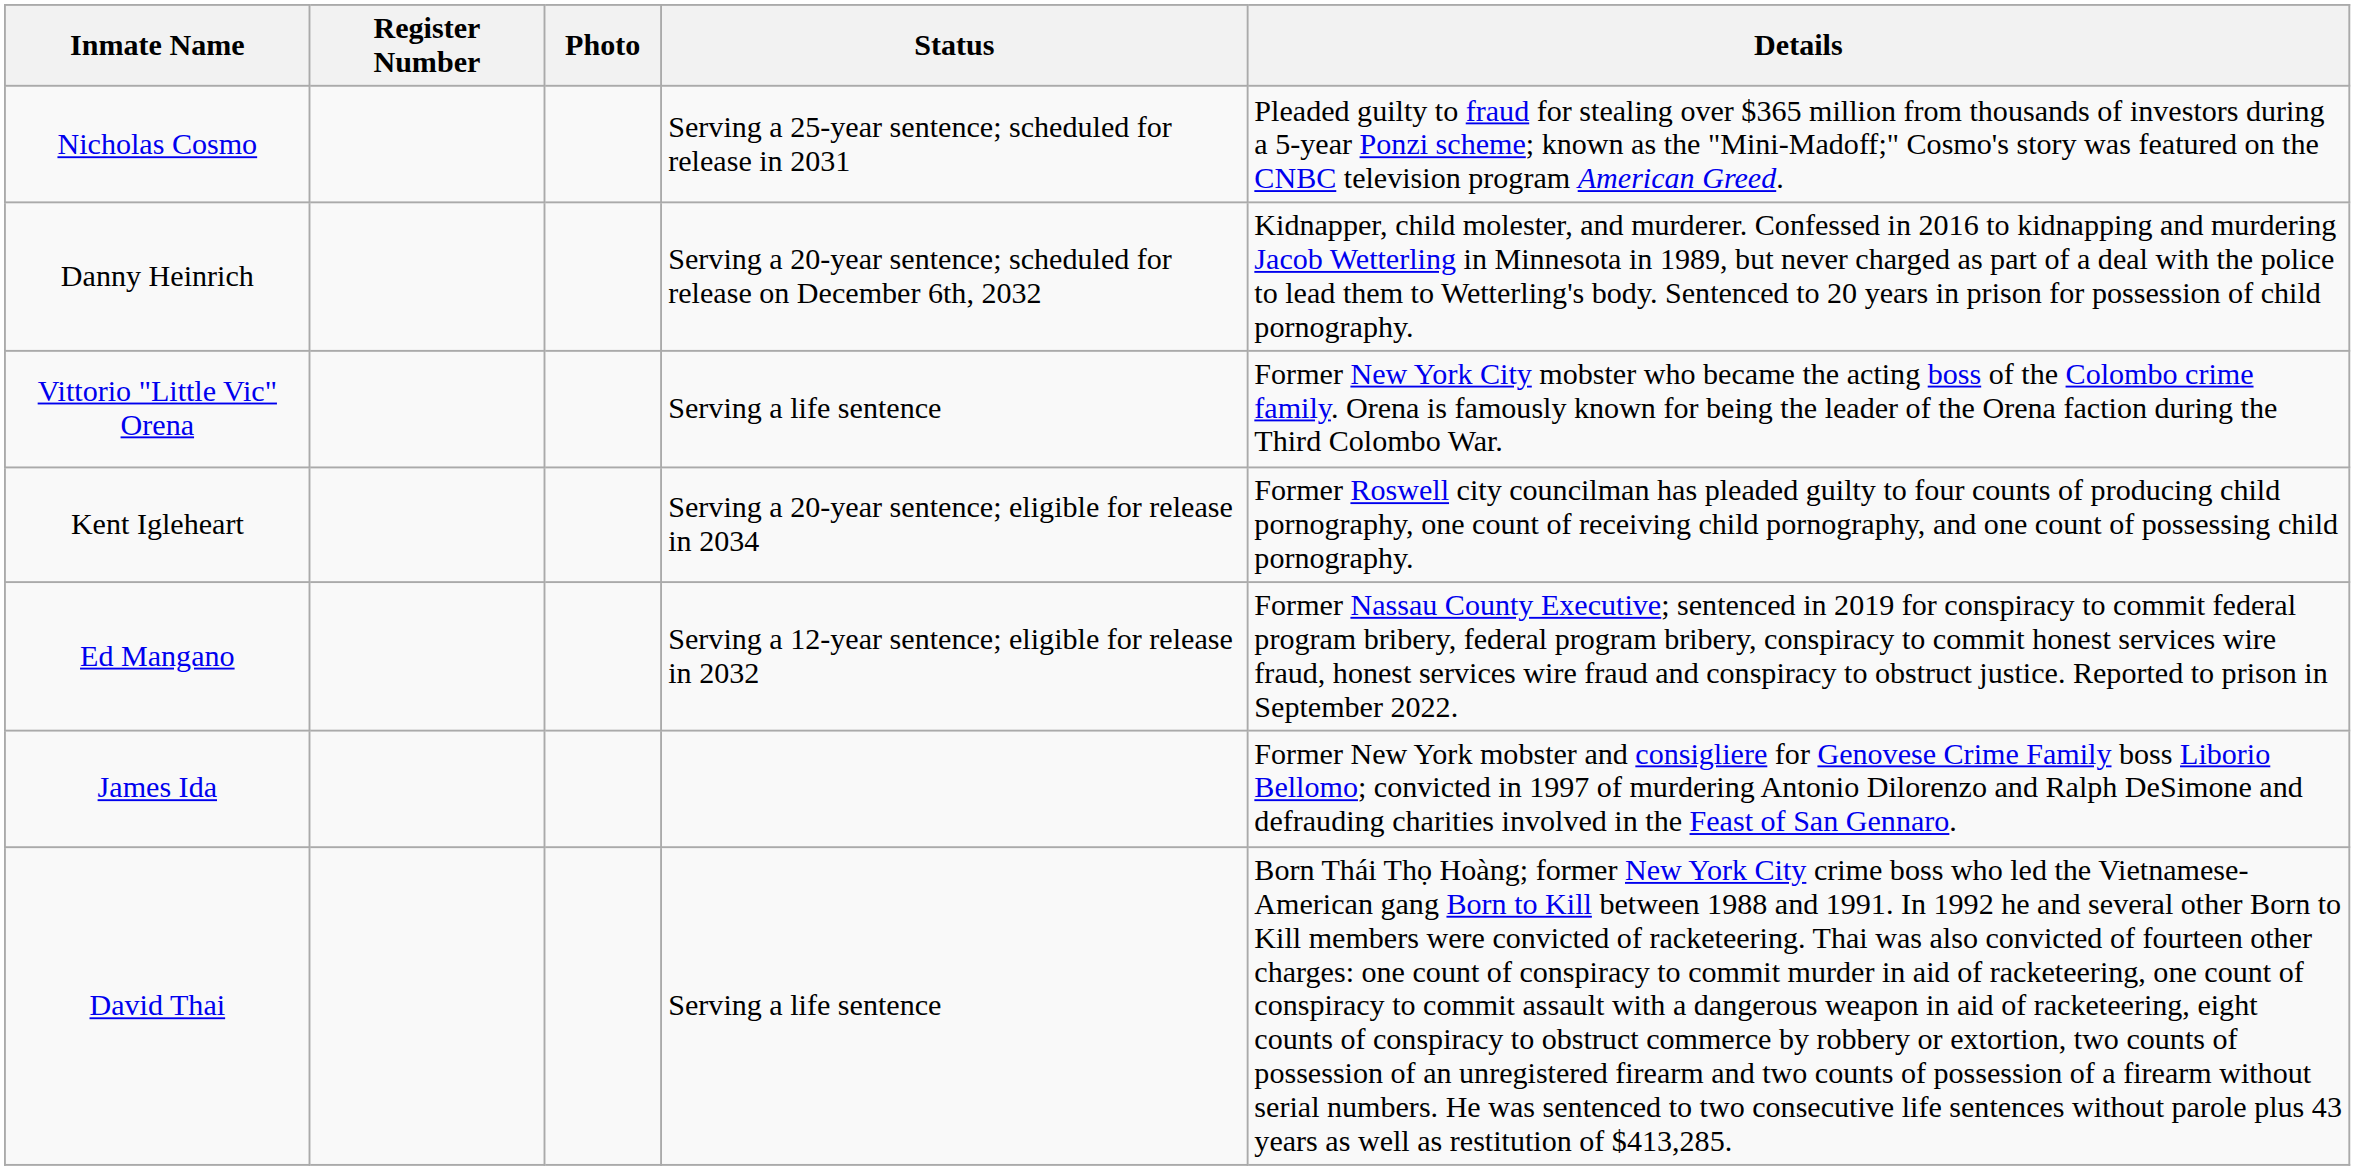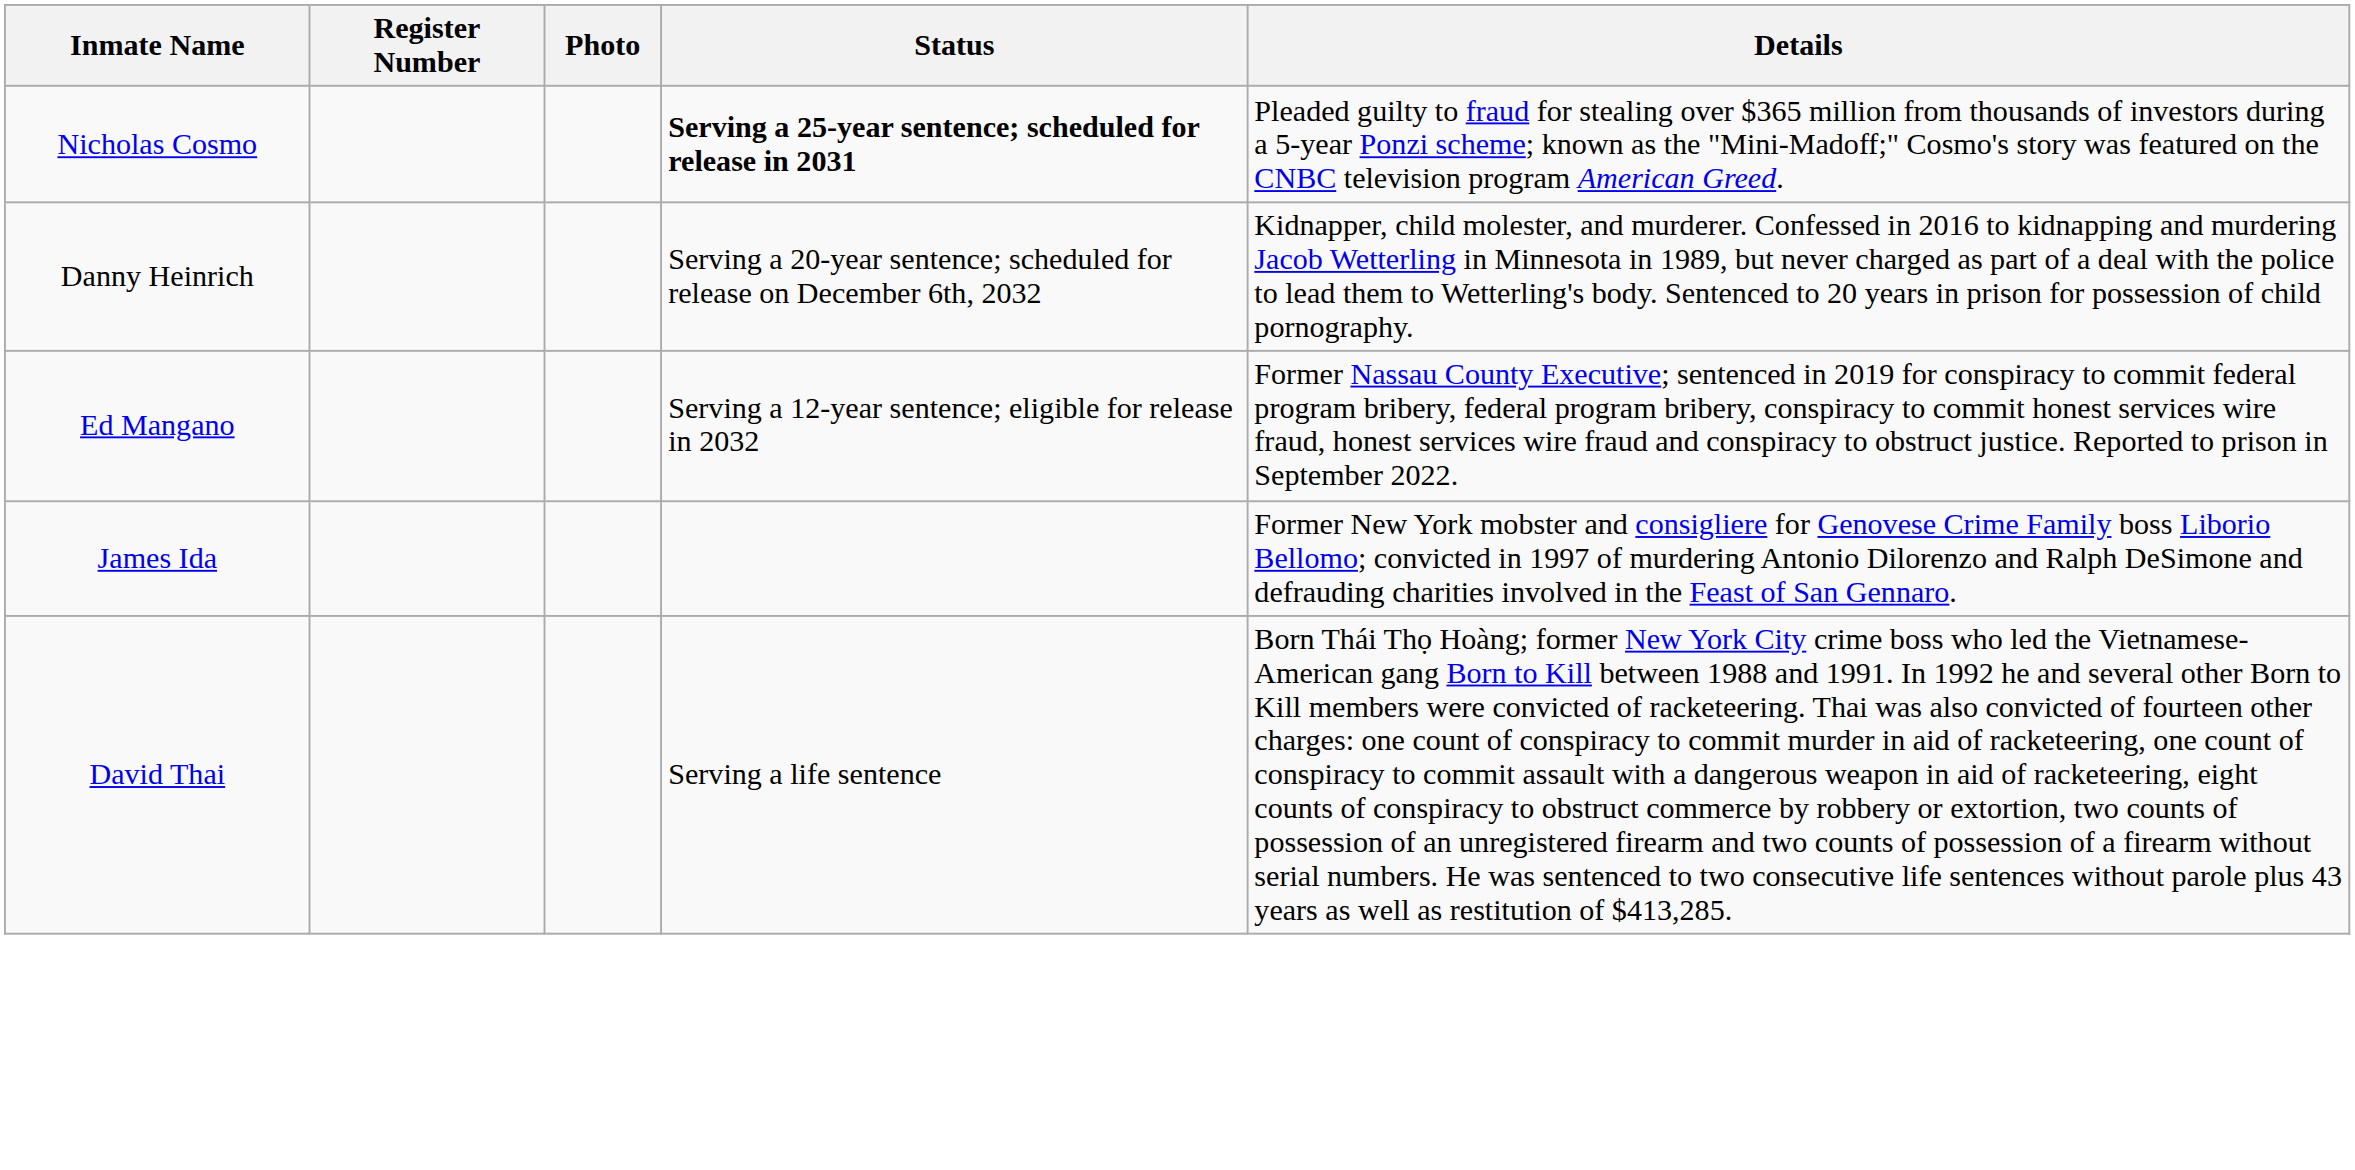 <table class="wikitable sortable">
 <tr>
 <th width=13%>Inmate Name</th>
 <th width=10%>Register Number</th>
 <th width=5%>Photo</th>
 <th width=25%>Status</th>
 <th width=52%>Details</th>
 </tr>
 <tr>
 <td style="text-align:center;"><a href='#'>Nicholas Cosmo</a></td>
 <td style="text-align:center;"></td>
 <td></td>
-<td>Serving a 25-year sentence; scheduled for release in 2031</td>
+<td><strong>Serving a 25-year sentence; scheduled for release in 2031</strong></td>
 <td>Pleaded guilty to <a href='#'>fraud</a> for stealing over $365 million from thousands of investors during a 5-year <a href='#'>Ponzi scheme</a>; known as the "Mini-Madoff;" Cosmo's story was featured on the <a href='#'>CNBC</a> television program <em><a href='#'>American Greed</a></em>.</td>
 </tr>
 <tr>
 <td style="text-align:center;">Danny Heinrich</td>
 <td style="text-align:center;"></td>
 <td></td>
 <td>Serving a 20-year sentence; scheduled for release on December 6th, 2032</td>
 <td>Kidnapper, child molester, and murderer. Confessed in 2016 to kidnapping and murdering <a href='#'>Jacob Wetterling</a> in Minnesota in 1989, but never charged as part of a deal with the police to lead them to Wetterling's body. Sentenced to 20 years in prison for possession of child pornography.</td>
-</tr>
-<tr>
-<td style="text-align:center;"><a href='#'>Vittorio "Little Vic" Orena</a></td>
-<td style="text-align:center;"></td>
-<td></td>
-<td>Serving a life sentence</td>
-<td>Former <a href='#'>New York City</a> mobster who became the acting <a href='#'>boss</a> of the <a href='#'>Colombo crime family</a>. Orena is famously known for being the leader of the Orena faction during the Third Colombo War.</td>
-</tr>
-<tr>
-<td style="text-align:center;">Kent Igleheart</td>
-<td style="text-align:center;"></td>
-<td></td>
-<td>Serving a 20-year sentence; eligible for release in 2034</td>
-<td>Former <a href='#'>Roswell</a> city councilman has pleaded guilty to four counts of producing child pornography, one count of receiving child pornography, and one count of possessing child pornography.</td>
 </tr>
 <tr>
 <td style="text-align:center;"><a href='#'>Ed Mangano</a></td>
 <td style="text-align:center;"></td>
 <td></td>
 <td>Serving a 12-year sentence; eligible for release in 2032</td>
 <td>Former <a href='#'>Nassau County Executive</a>; sentenced in 2019 for conspiracy to commit federal program bribery, federal program bribery, conspiracy to commit honest services wire fraud, honest services wire fraud and conspiracy to obstruct justice. Reported to prison in September 2022.</td>
 </tr>
 <tr>
 <td style="text-align:center;"><a href='#'>James Ida</a></td>
 <td style="text-align:center;"></td>
 <td></td>
 <td></td>
 <td>Former New York mobster and <a href='#'>consigliere</a> for <a href='#'>Genovese Crime Family</a> boss <a href='#'>Liborio Bellomo</a>; convicted in 1997 of murdering Antonio Dilorenzo and Ralph DeSimone and defrauding charities involved in the <a href='#'>Feast of San Gennaro</a>.</td>
 </tr>
 <tr>
 <td style="text-align:center;"><a href='#'>David Thai</a></td>
 <td style="text-align:center;"></td>
 <td></td>
 <td>Serving a life sentence</td>
 <td>Born Thái Thọ Hoàng; former <a href='#'>New York City</a> crime boss who led the Vietnamese-American gang <a href='#'>Born to Kill</a> between 1988 and 1991. In 1992 he and several other Born to Kill members were convicted of racketeering. Thai was also convicted of fourteen other charges: one count of conspiracy to commit murder in aid of racketeering, one count of conspiracy to commit assault with a dangerous weapon in aid of racketeering, eight counts of conspiracy to obstruct commerce by robbery or extortion, two counts of possession of an unregistered firearm and two counts of possession of a firearm without serial numbers. He was sentenced to two consecutive life sentences without parole plus 43 years as well as restitution of $413,285.</td>
 </tr>
 </table>
